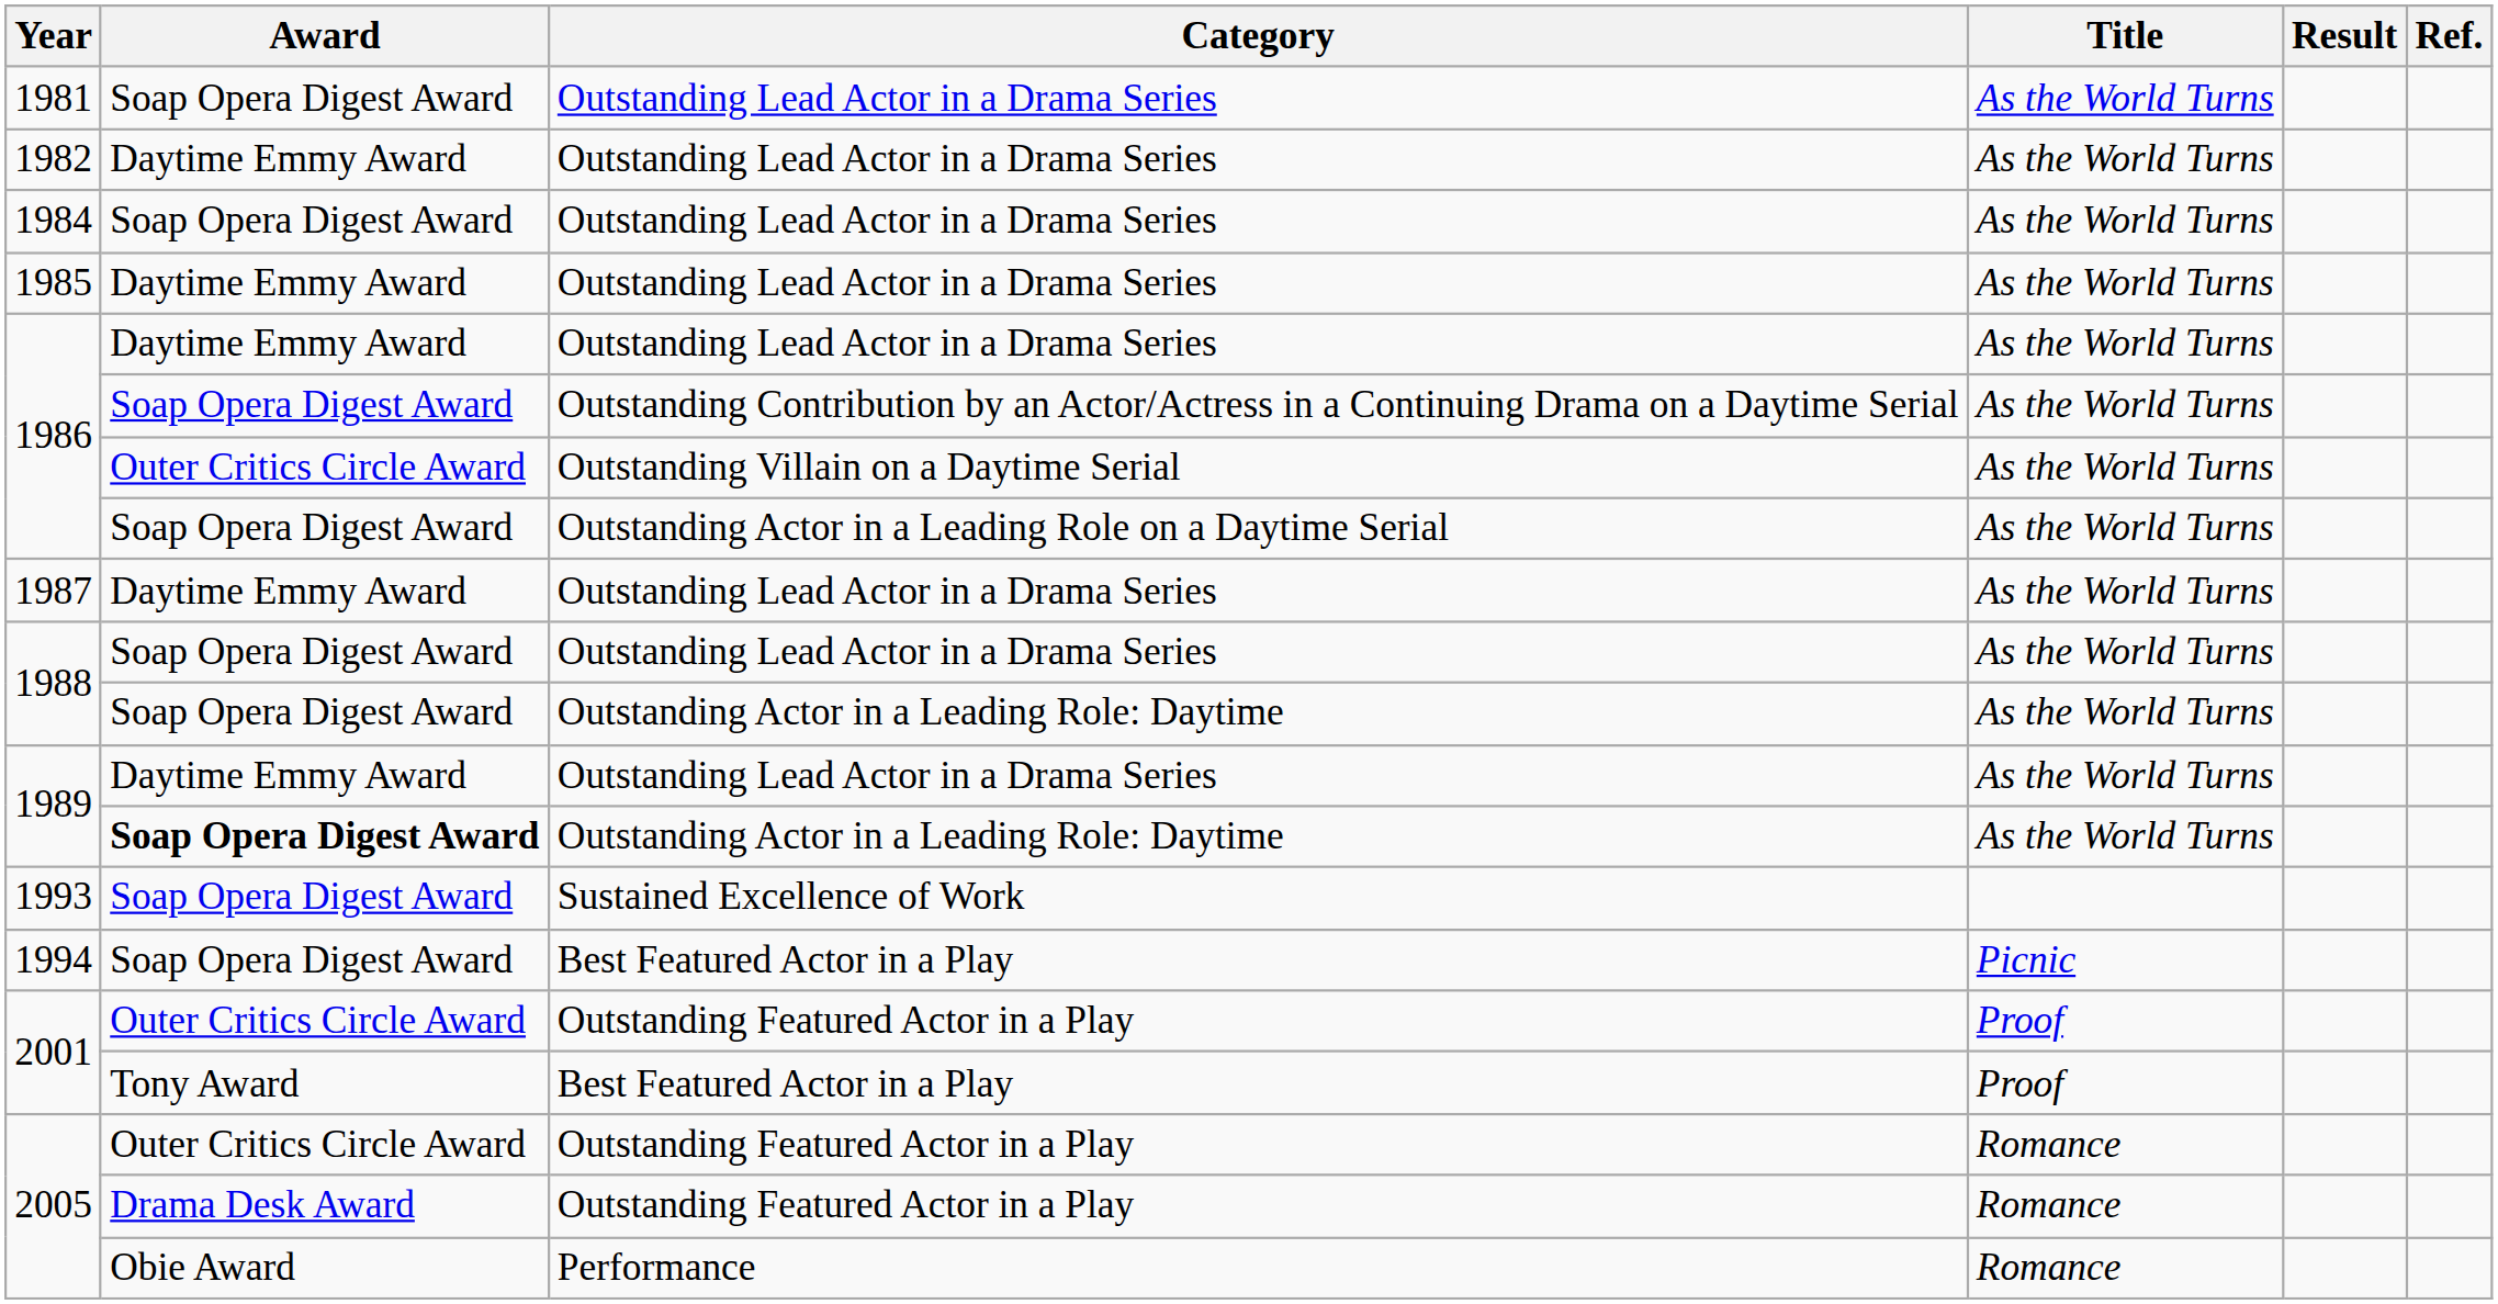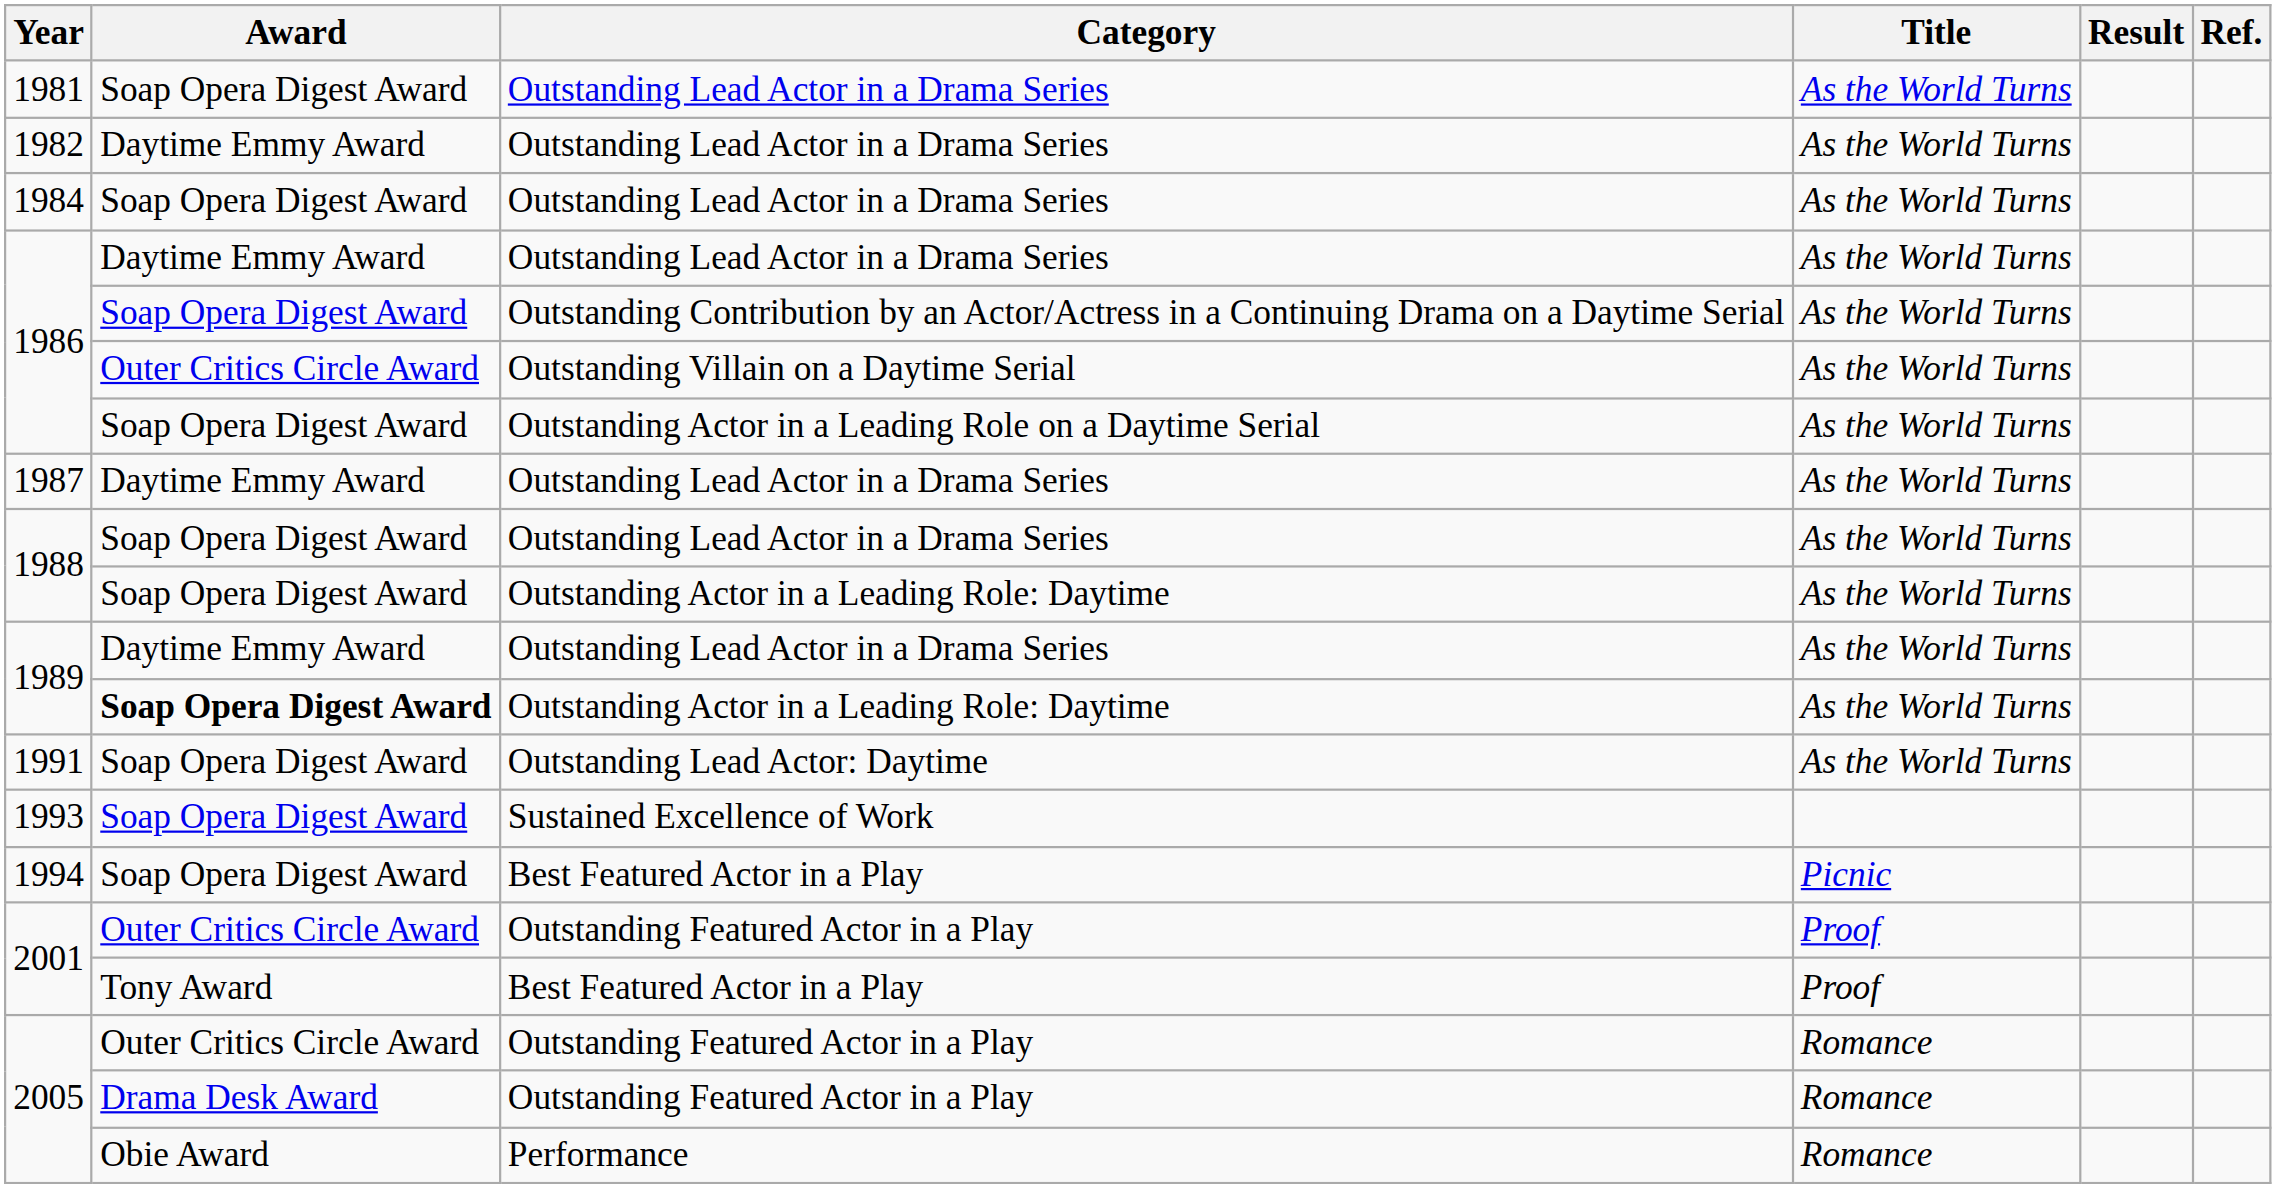 <table class="wikitable">
 <tr>
 <th>Year</th>
 <th>Award</th>
 <th>Category</th>
 <th>Title</th>
 <th>Result</th>
 <th>Ref.</th>
 </tr>
 <tr>
 <td>1981</td>
 <td>Soap Opera Digest Award</td>
 <td><a href='#'>Outstanding Lead Actor in a Drama Series</a></td>
 <td><em><a href='#'>As the World Turns</a></em></td>
 <td></td>
 <td></td>
 </tr>
 <tr>
 <td>1982</td>
 <td>Daytime Emmy Award</td>
 <td>Outstanding Lead Actor in a Drama Series</td>
 <td><em>As the World Turns</em></td>
 <td></td>
 <td></td>
 </tr>
 <tr>
 <td>1984</td>
 <td>Soap Opera Digest Award</td>
-<td>Outstanding Lead Actor in a Drama Series</td>
-<td><em>As the World Turns</em></td>
-<td></td>
-<td></td>
-</tr>
-<tr>
-<td>1985</td>
-<td>Daytime Emmy Award</td>
 <td>Outstanding Lead Actor in a Drama Series</td>
 <td><em>As the World Turns</em></td>
 <td></td>
 <td></td>
 </tr>
 <tr>
 <td rowspan="4">1986</td>
 <td>Daytime Emmy Award</td>
 <td>Outstanding Lead Actor in a Drama Series</td>
 <td><em>As the World Turns</em></td>
 <td></td>
 <td></td>
 </tr>
 <tr>
 <td><a href='#'>Soap Opera Digest Award</a></td>
 <td>Outstanding Contribution by an Actor/Actress in a Continuing Drama on a Daytime Serial</td>
 <td><em>As the World Turns</em></td>
 <td></td>
 <td></td>
 </tr>
 <tr>
 <td><a href='#'>Outer Critics Circle Award</a></td>
 <td>Outstanding Villain on a Daytime Serial</td>
 <td><em>As the World Turns</em></td>
 <td></td>
 <td></td>
 </tr>
 <tr>
 <td>Soap Opera Digest Award</td>
 <td>Outstanding Actor in a Leading Role on a Daytime Serial</td>
 <td><em>As the World Turns</em></td>
 <td></td>
 <td></td>
 </tr>
 <tr>
 <td>1987</td>
 <td>Daytime Emmy Award</td>
 <td>Outstanding Lead Actor in a Drama Series</td>
 <td><em>As the World Turns</em></td>
 <td></td>
 <td></td>
 </tr>
 <tr>
 <td rowspan="2">1988</td>
 <td>Soap Opera Digest Award</td>
 <td>Outstanding Lead Actor in a Drama Series</td>
 <td><em>As the World Turns</em></td>
 <td></td>
 <td></td>
 </tr>
 <tr>
 <td>Soap Opera Digest Award</td>
 <td>Outstanding Actor in a Leading Role: Daytime</td>
 <td><em>As the World Turns</em></td>
 <td></td>
 <td></td>
 </tr>
 <tr>
 <td rowspan="2">1989</td>
 <td>Daytime Emmy Award</td>
 <td>Outstanding Lead Actor in a Drama Series</td>
 <td><em>As the World Turns</em></td>
 <td></td>
 <td></td>
 </tr>
 <tr>
 <td><strong>Soap Opera Digest Award</strong></td>
 <td>Outstanding Actor in a Leading Role: Daytime</td>
 <td><em>As the World Turns</em></td>
 <td></td>
 <td></td>
 </tr>
 <tr>
+<td>1991</td>
+<td>Soap Opera Digest Award</td>
+<td>Outstanding Lead Actor: Daytime</td>
+<td><em>As the World Turns</em></td>
+<td></td>
+<td></td>
+</tr>
+<tr>
 <td>1993</td>
 <td><a href='#'>Soap Opera Digest Award</a></td>
 <td>Sustained Excellence of Work</td>
 <td></td>
 <td></td>
 <td></td>
 </tr>
 <tr>
 <td>1994</td>
 <td>Soap Opera Digest Award</td>
 <td>Best Featured Actor in a Play</td>
 <td><em><a href='#'>Picnic</a></em></td>
 <td></td>
 <td></td>
 </tr>
 <tr>
 <td rowspan="2">2001</td>
 <td><a href='#'>Outer Critics Circle Award</a></td>
 <td>Outstanding Featured Actor in a Play</td>
 <td><em><a href='#'>Proof</a></em></td>
 <td></td>
 <td></td>
 </tr>
 <tr>
 <td>Tony Award</td>
 <td>Best Featured Actor in a Play</td>
 <td><em>Proof</em></td>
 <td></td>
 <td></td>
 </tr>
 <tr>
 <td rowspan="3">2005</td>
 <td>Outer Critics Circle Award</td>
 <td>Outstanding Featured Actor in a Play</td>
 <td><em>Romance</em></td>
 <td></td>
 <td></td>
 </tr>
 <tr>
 <td><a href='#'>Drama Desk Award</a></td>
 <td>Outstanding Featured Actor in a Play</td>
 <td><em>Romance</em></td>
 <td></td>
 <td></td>
 </tr>
 <tr>
 <td>Obie Award</td>
 <td>Performance</td>
 <td><em>Romance</em></td>
 <td></td>
 <td></td>
 </tr>
 </table>
